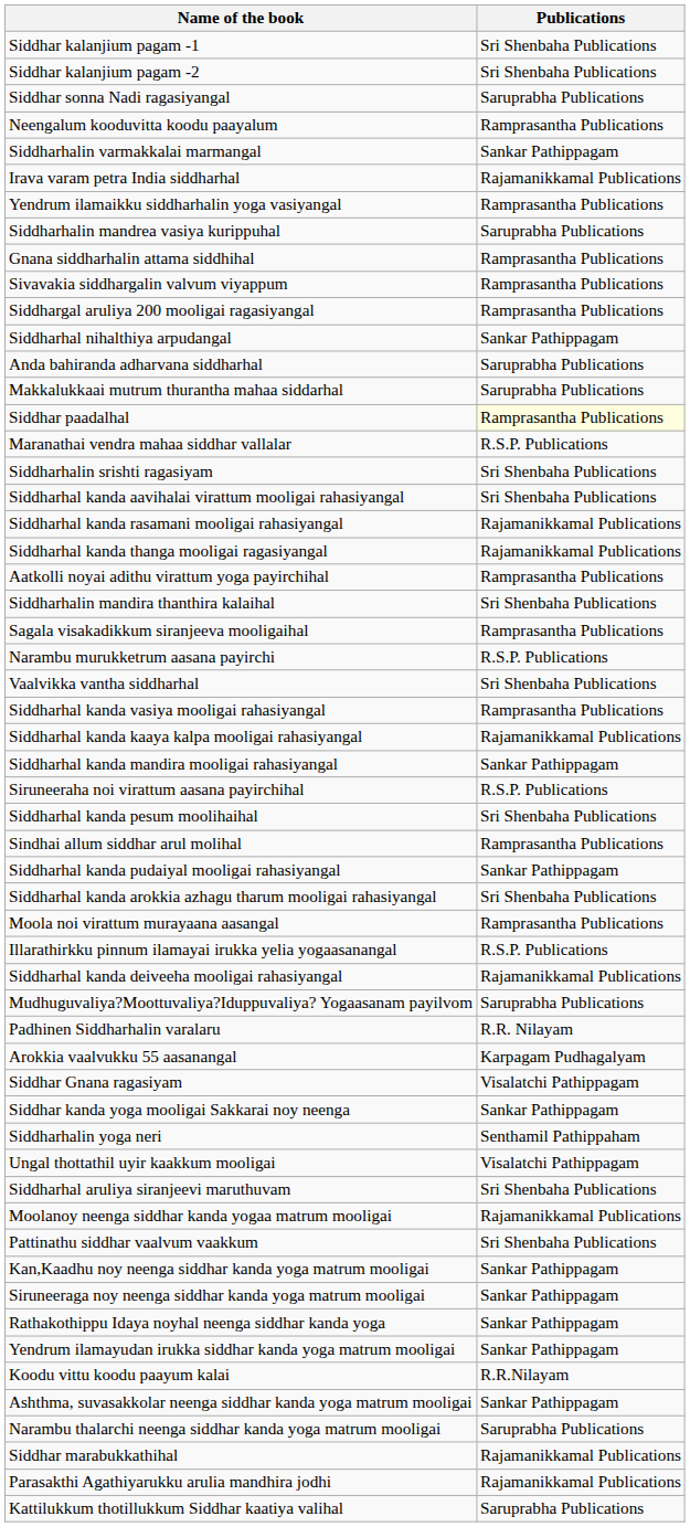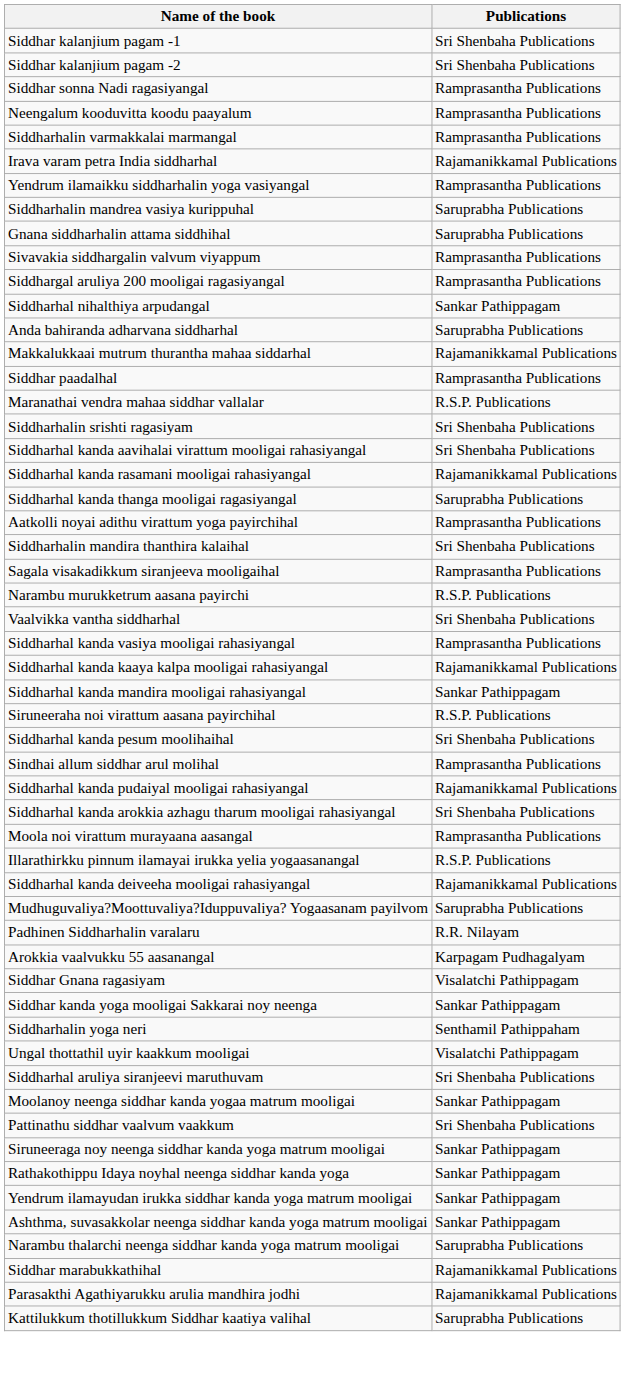 <table class="wikitable sortable">
 <tr>
 <th>Name of the book</th>
 <th>Publications</th>
 </tr>
 <tr>
 <td>Siddhar kalanjium pagam -1</td>
 <td>Sri Shenbaha Publications</td>
 </tr>
 <tr>
 <td>Siddhar kalanjium pagam -2</td>
 <td>Sri Shenbaha Publications</td>
 </tr>
 <tr>
 <td>Siddhar sonna Nadi ragasiyangal</td>
-<td>Saruprabha Publications</td>
+<td>Ramprasantha Publications</td>
 </tr>
 <tr>
 <td>Neengalum kooduvitta koodu paayalum</td>
 <td>Ramprasantha Publications</td>
 </tr>
 <tr>
 <td>Siddharhalin varmakkalai marmangal</td>
-<td>Sankar Pathippagam</td>
+<td>Ramprasantha Publications</td>
 </tr>
 <tr>
 <td>Irava varam petra India siddharhal</td>
 <td>Rajamanikkamal Publications</td>
 </tr>
 <tr>
 <td>Yendrum ilamaikku siddharhalin yoga vasiyangal</td>
 <td>Ramprasantha Publications</td>
 </tr>
 <tr>
 <td>Siddharhalin mandrea vasiya kurippuhal</td>
 <td>Saruprabha Publications</td>
 </tr>
 <tr>
 <td>Gnana siddharhalin attama siddhihal</td>
-<td>Ramprasantha Publications</td>
+<td>Saruprabha Publications</td>
 </tr>
 <tr>
 <td>Sivavakia siddhargalin valvum viyappum</td>
 <td>Ramprasantha Publications</td>
 </tr>
 <tr>
 <td>Siddhargal aruliya 200 mooligai ragasiyangal</td>
 <td>Ramprasantha Publications</td>
 </tr>
 <tr>
 <td>Siddharhal nihalthiya arpudangal</td>
 <td>Sankar Pathippagam</td>
 </tr>
 <tr>
 <td>Anda bahiranda adharvana siddharhal</td>
 <td>Saruprabha Publications</td>
 </tr>
 <tr>
 <td>Makkalukkaai mutrum thurantha mahaa siddarhal</td>
-<td>Saruprabha Publications</td>
+<td>Rajamanikkamal Publications</td>
 </tr>
 <tr>
 <td>Siddhar paadalhal</td>
-<td style="background: lightyellow;">Ramprasantha Publications</td>
+<td>Ramprasantha Publications</td>
 </tr>
 <tr>
 <td>Maranathai vendra mahaa siddhar vallalar</td>
 <td>R.S.P. Publications</td>
 </tr>
 <tr>
 <td>Siddharhalin srishti ragasiyam</td>
 <td>Sri Shenbaha Publications</td>
 </tr>
 <tr>
 <td>Siddharhal kanda aavihalai virattum mooligai rahasiyangal</td>
 <td>Sri Shenbaha Publications</td>
 </tr>
 <tr>
 <td>Siddharhal kanda rasamani mooligai rahasiyangal</td>
 <td>Rajamanikkamal Publications</td>
 </tr>
 <tr>
 <td>Siddharhal kanda thanga mooligai ragasiyangal</td>
-<td>Rajamanikkamal Publications</td>
+<td>Saruprabha Publications</td>
 </tr>
 <tr>
 <td>Aatkolli noyai adithu virattum yoga payirchihal</td>
 <td>Ramprasantha Publications</td>
 </tr>
 <tr>
 <td>Siddharhalin mandira thanthira kalaihal</td>
 <td>Sri Shenbaha Publications</td>
 </tr>
 <tr>
 <td>Sagala visakadikkum siranjeeva mooligaihal</td>
 <td>Ramprasantha Publications</td>
 </tr>
 <tr>
 <td>Narambu murukketrum aasana payirchi</td>
 <td>R.S.P. Publications</td>
 </tr>
 <tr>
 <td>Vaalvikka vantha siddharhal</td>
 <td>Sri Shenbaha Publications</td>
 </tr>
 <tr>
 <td>Siddharhal kanda vasiya mooligai rahasiyangal</td>
 <td>Ramprasantha Publications</td>
 </tr>
 <tr>
 <td>Siddharhal kanda kaaya kalpa mooligai rahasiyangal</td>
 <td>Rajamanikkamal Publications</td>
 </tr>
 <tr>
 <td>Siddharhal kanda mandira mooligai rahasiyangal</td>
 <td>Sankar Pathippagam</td>
 </tr>
 <tr>
 <td>Siruneeraha noi virattum aasana payirchihal</td>
 <td>R.S.P. Publications</td>
 </tr>
 <tr>
 <td>Siddharhal kanda pesum moolihaihal</td>
 <td>Sri Shenbaha Publications</td>
 </tr>
 <tr>
 <td>Sindhai allum siddhar arul molihal</td>
 <td>Ramprasantha Publications</td>
 </tr>
 <tr>
 <td>Siddharhal kanda pudaiyal mooligai rahasiyangal</td>
-<td>Sankar Pathippagam</td>
+<td>Rajamanikkamal Publications</td>
 </tr>
 <tr>
 <td>Siddharhal kanda arokkia azhagu tharum mooligai rahasiyangal</td>
 <td>Sri Shenbaha Publications</td>
 </tr>
 <tr>
 <td>Moola noi virattum murayaana aasangal</td>
 <td>Ramprasantha Publications</td>
 </tr>
 <tr>
 <td>Illarathirkku pinnum ilamayai irukka yelia yogaasanangal</td>
 <td>R.S.P. Publications</td>
 </tr>
 <tr>
 <td>Siddharhal kanda deiveeha mooligai rahasiyangal</td>
 <td>Rajamanikkamal Publications</td>
 </tr>
 <tr>
 <td>Mudhuguvaliya?Moottuvaliya?Iduppuvaliya? Yogaasanam payilvom</td>
 <td>Saruprabha Publications</td>
 </tr>
 <tr>
 <td>Padhinen Siddharhalin varalaru</td>
 <td>R.R. Nilayam</td>
 </tr>
 <tr>
 <td>Arokkia vaalvukku 55 aasanangal</td>
 <td>Karpagam Pudhagalyam</td>
 </tr>
 <tr>
 <td>Siddhar Gnana ragasiyam</td>
 <td>Visalatchi Pathippagam</td>
 </tr>
 <tr>
 <td>Siddhar kanda yoga mooligai Sakkarai noy neenga</td>
 <td>Sankar Pathippagam</td>
 </tr>
 <tr>
 <td>Siddharhalin yoga neri</td>
 <td>Senthamil Pathippaham</td>
 </tr>
 <tr>
 <td>Ungal thottathil uyir kaakkum mooligai</td>
 <td>Visalatchi Pathippagam</td>
 </tr>
 <tr>
 <td>Siddharhal aruliya siranjeevi maruthuvam</td>
 <td>Sri Shenbaha Publications</td>
 </tr>
 <tr>
 <td>Moolanoy neenga siddhar kanda yogaa matrum mooligai</td>
-<td>Rajamanikkamal Publications</td>
+<td>Sankar Pathippagam</td>
 </tr>
 <tr>
 <td>Pattinathu siddhar vaalvum vaakkum</td>
 <td>Sri Shenbaha Publications</td>
-</tr>
-<tr>
-<td>Kan,Kaadhu noy neenga siddhar kanda yoga matrum mooligai</td>
-<td>Sankar Pathippagam</td>
 </tr>
 <tr>
 <td>Siruneeraga noy neenga siddhar kanda yoga matrum mooligai</td>
 <td>Sankar Pathippagam</td>
 </tr>
 <tr>
 <td>Rathakothippu  Idaya  noyhal  neenga siddhar kanda yoga</td>
 <td>Sankar Pathippagam</td>
 </tr>
 <tr>
 <td>Yendrum ilamayudan irukka siddhar kanda yoga matrum mooligai</td>
 <td>Sankar Pathippagam</td>
-</tr>
-<tr>
-<td>Koodu vittu koodu paayum kalai</td>
-<td>R.R.Nilayam</td>
 </tr>
 <tr>
 <td>Ashthma, suvasakkolar neenga siddhar kanda yoga matrum mooligai</td>
 <td>Sankar Pathippagam</td>
 </tr>
 <tr>
 <td>Narambu thalarchi neenga siddhar kanda yoga matrum mooligai</td>
 <td>Saruprabha Publications</td>
 </tr>
 <tr>
 <td>Siddhar marabukkathihal</td>
 <td>Rajamanikkamal Publications</td>
 </tr>
 <tr>
 <td>Parasakthi Agathiyarukku arulia mandhira jodhi</td>
 <td>Rajamanikkamal Publications</td>
 </tr>
 <tr>
 <td>Kattilukkum thotillukkum Siddhar kaatiya valihal</td>
 <td>Saruprabha Publications</td>
 </tr>
 </table>
